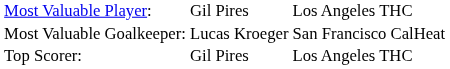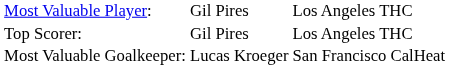 <table>
 <tr>
 <td><a href='#'>Most Valuable Player</a>:</td>
+<td>Gil Pires</td>
+<td>Los Angeles THC</td>
+</tr>
+<tr>
+<td>Top Scorer:</td>
 <td>Gil Pires</td>
 <td>Los Angeles THC</td>
 </tr>
 <tr>
 <td>Most Valuable Goalkeeper:</td>
 <td>Lucas Kroeger</td>
 <td>San Francisco CalHeat</td>
 </tr>
-<tr>
-<td>Top Scorer:</td>
-<td>Gil Pires</td>
-<td>Los Angeles THC</td>
-</tr>
 </table>
